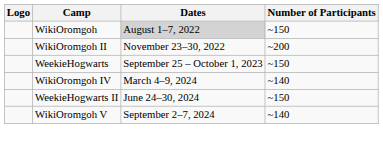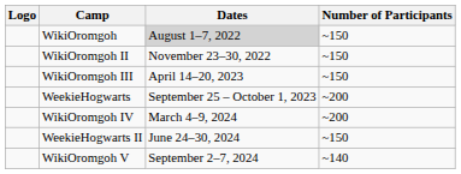 <table class="wikitable">
 <tr>
 <th>Logo</th>
 <th>Camp</th>
 <th>Dates</th>
 <th>Number of Participants</th>
 </tr>
 <tr>
 <td></td>
 <td>WikiOromgoh</td>
 <td style="background: lightgrey;">August 1–7, 2022</td>
 <td>~150</td>
 </tr>
 <tr>
 <td></td>
 <td>WikiOromgoh II</td>
 <td>November 23–30, 2022</td>
-<td>~200</td>
+<td>~150</td>
+</tr>
+<tr>
+<td></td>
+<td>WikiOromgoh III</td>
+<td>April 14–20, 2023</td>
+<td>~150</td>
 </tr>
 <tr>
 <td></td>
 <td>WeekieHogwarts</td>
 <td>September 25 – October 1, 2023</td>
-<td>~150</td>
+<td>~200</td>
 </tr>
 <tr>
 <td></td>
 <td>WikiOromgoh IV</td>
 <td>March 4–9, 2024</td>
-<td>~140</td>
+<td>~200</td>
 </tr>
 <tr>
 <td></td>
 <td>WeekieHogwarts II</td>
 <td>June 24–30, 2024</td>
 <td>~150</td>
 </tr>
 <tr>
 <td></td>
 <td>WikiOromgoh V</td>
 <td>September 2–7, 2024</td>
 <td>~140</td>
 </tr>
 </table>
